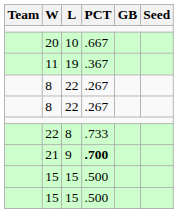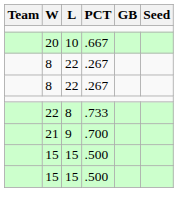 <table class=wikitable>
 <tr>
 <th>Team</th>
 <th>W</th>
 <th>L</th>
 <th>PCT</th>
 <th>GB</th>
 <th>Seed</th>
 </tr>
 <tr>
 <td colspan=6></td>
 </tr>
 <tr style="background:#cfc;">
 <td></td>
 <td>20</td>
 <td>10</td>
 <td>.667</td>
-<td></td>
-<td></td>
-</tr>
-<tr style="background:#cfc;">
-<td></td>
-<td>11</td>
-<td>19</td>
-<td>.367</td>
 <td></td>
 <td></td>
 </tr>
 <tr>
 <td></td>
 <td>8</td>
 <td>22</td>
 <td>.267</td>
 <td></td>
 <td></td>
 </tr>
 <tr>
 <td></td>
 <td>8</td>
 <td>22</td>
 <td>.267</td>
 <td></td>
 <td></td>
 </tr>
 <tr>
 <td colspan=6></td>
 </tr>
 <tr style="background:#cfc;">
 <td></td>
 <td>22</td>
 <td>8</td>
 <td>.733</td>
 <td></td>
 <td></td>
 </tr>
 <tr style="background:#cfc;">
 <td></td>
 <td>21</td>
 <td>9</td>
-<td><strong>.700</strong></td>
+<td>.700</td>
 <td></td>
 <td></td>
 </tr>
 <tr style="background:#cfc;">
 <td></td>
 <td>15</td>
 <td>15</td>
 <td>.500</td>
 <td></td>
 <td></td>
 </tr>
 <tr style="background:#cfc;">
 <td></td>
 <td>15</td>
 <td>15</td>
 <td>.500</td>
 <td></td>
 <td></td>
 </tr>
 </table>
